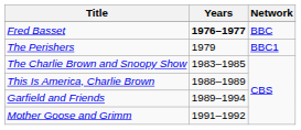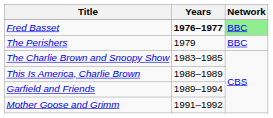 <table class="wikitable sortable">
 <tr>
 <th>Title</th>
 <th>Years</th>
 <th>Network</th>
 </tr>
 <tr>
 </tr>
 <tr>
 <td><em><a href='#'>Fred Basset</a></em></td>
 <td><strong>1976–1977</strong></td>
-<td><a href='#'>BBC</a></td>
+<td style="background: lightgreen;"><a href='#'>BBC</a></td>
 </tr>
 <tr>
 <td><em><a href='#'>The Perishers</a></em></td>
 <td>1979</td>
-<td><a href='#'>BBC1</a></td>
+<td><a href='#'>BBC</a></td>
 </tr>
 <tr>
 <td><em><a href='#'>The Charlie Brown and Snoopy Show</a></em></td>
 <td>1983–1985</td>
 <td rowspan="4"><a href='#'>CBS</a></td>
 </tr>
 <tr>
 <td><em><a href='#'>This Is America, Charlie Brown</a></em></td>
 <td>1988–1989</td>
 </tr>
 <tr>
 <td><em><a href='#'>Garfield and Friends</a></em></td>
 <td>1989–1994</td>
 </tr>
 <tr>
 <td><em><a href='#'>Mother Goose and Grimm</a></em></td>
 <td>1991–1992</td>
 </tr>
 </table>
